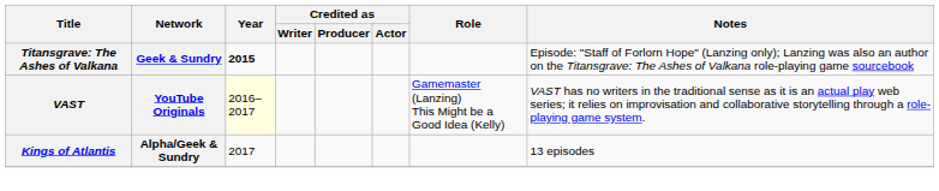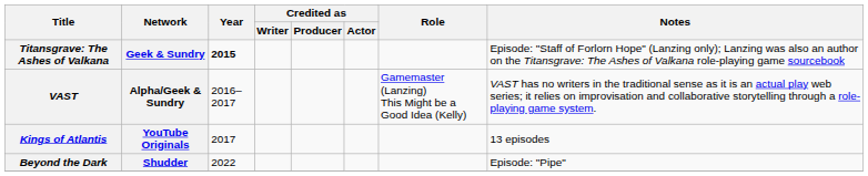 <table class="wikitable plainrowheaders sortable">
 <tr>
 <th rowspan="2">Title</th>
 <th rowspan="2">Network</th>
 <th rowspan="2">Year</th>
 <th colspan="3">Credited as</th>
 <th rowspan="2">Role</th>
 <th rowspan="2">Notes</th>
 </tr>
 <tr>
 <th>Writer</th>
 <th>Producer</th>
 <th>Actor</th>
 </tr>
 <tr>
 <th scope="row"><em>Titansgrave: The Ashes of Valkana</em></th>
 <th scope="row"><a href='#'>Geek & Sundry</a></th>
 <td><strong>2015</strong></td>
 <td></td>
 <td></td>
 <td></td>
 <td></td>
 <td>Episode: "Staff of Forlorn Hope" (Lanzing only); Lanzing was also an author on the <em>Titansgrave: The Ashes of Valkana</em> role-playing game <a href='#'>sourcebook</a></td>
 </tr>
 <tr>
 <th scope="row"><em>VAST</em></th>
-<th scope="row"><a href='#'>YouTube Originals</a></th>
-<td style="background: lightyellow;">2016–2017</td>
+<th scope="row">Alpha/Geek & Sundry</th>
+<td>2016–2017</td>
 <td></td>
 <td></td>
 <td></td>
 <td><a href='#'>Gamemaster</a> (Lanzing) <br>This Might be a Good Idea (Kelly)</td>
 <td><em>VAST</em> has no writers in the traditional sense as it is an <a href='#'>actual play</a> web series; it relies on improvisation and collaborative storytelling through a <a href='#'>role-playing game system</a>.</td>
 </tr>
 <tr>
 <th scope="row"><em><a href='#'>Kings of Atlantis</a></em></th>
-<th scope="row">Alpha/Geek & Sundry</th>
+<th scope="row"><a href='#'>YouTube Originals</a></th>
 <td>2017</td>
 <td></td>
 <td></td>
 <td></td>
 <td></td>
 <td>13 episodes</td>
 </tr>
 <tr>
+<th scope="row"><em>Beyond the Dark</em></th>
+<th scope="row"><a href='#'>Shudder</a></th>
+<td>2022</td>
+<td></td>
+<td></td>
+<td></td>
+<td></td>
+<td>Episode: "Pipe"</td>
+</tr>
+<tr>
 </tr>
 </table>
